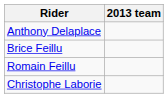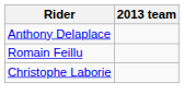 <table class="wikitable">
 <tr>
 <th>Rider</th>
 <th>2013 team</th>
 </tr>
 <tr>
 <td><a href='#'>Anthony Delaplace</a></td>
-<td></td>
-</tr>
-<tr>
-<td><a href='#'>Brice Feillu</a></td>
 <td></td>
 </tr>
 <tr>
 <td><a href='#'>Romain Feillu</a></td>
 <td></td>
 </tr>
 <tr>
 <td><a href='#'>Christophe Laborie</a></td>
 <td></td>
 </tr>
 </table>
